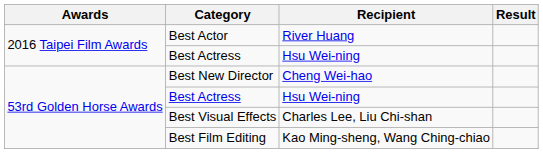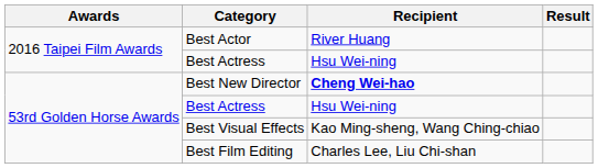 <table class="wikitable">
 <tr>
 <th>Awards</th>
 <th>Category</th>
 <th>Recipient</th>
 <th>Result</th>
 </tr>
 <tr>
 <td rowspan="2">2016 <a href='#'>Taipei Film Awards</a></td>
 <td>Best Actor</td>
 <td><a href='#'>River Huang</a></td>
 <td></td>
 </tr>
 <tr>
 <td>Best Actress</td>
 <td><a href='#'>Hsu Wei-ning</a></td>
 <td></td>
 </tr>
 <tr>
 <td rowspan="4"><a href='#'>53rd Golden Horse Awards</a></td>
 <td>Best New Director</td>
-<td><a href='#'>Cheng Wei-hao</a></td>
+<td><strong><a href='#'>Cheng Wei-hao</a></strong></td>
 <td></td>
 </tr>
 <tr>
 <td><a href='#'>Best Actress</a></td>
 <td><a href='#'>Hsu Wei-ning</a></td>
 <td></td>
 </tr>
 <tr>
 <td>Best Visual Effects</td>
-<td>Charles Lee, Liu Chi-shan</td>
+<td>Kao Ming-sheng, Wang Ching-chiao</td>
 <td></td>
 </tr>
 <tr>
 <td>Best Film Editing</td>
-<td>Kao Ming-sheng, Wang Ching-chiao</td>
+<td>Charles Lee, Liu Chi-shan</td>
 <td></td>
 </tr>
 </table>
